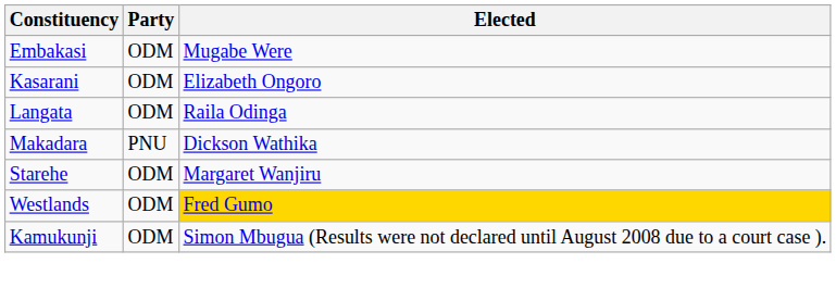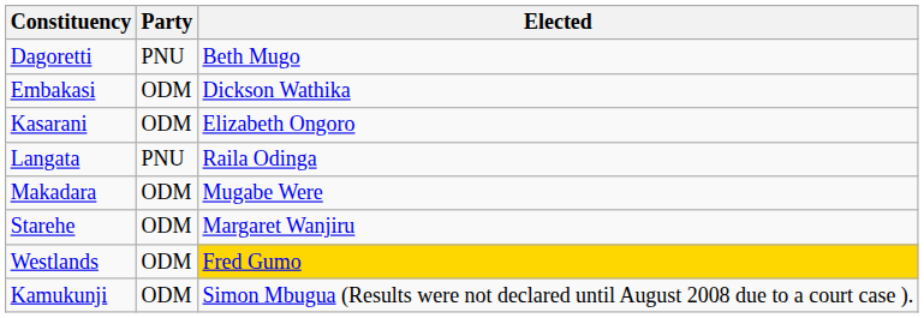 <table class="wikitable">
 <tr>
 <th>Constituency</th>
 <th>Party  <br><small></small></th>
 <th>Elected</th>
 </tr>
 <tr>
+<td><a href='#'>Dagoretti</a></td>
+<td>PNU</td>
+<td><a href='#'>Beth Mugo</a></td>
+</tr>
+<tr>
 <td><a href='#'>Embakasi</a></td>
 <td>ODM</td>
-<td><a href='#'>Mugabe Were</a></td>
+<td><a href='#'>Dickson Wathika</a></td>
 </tr>
 <tr>
 <td><a href='#'>Kasarani</a></td>
 <td>ODM</td>
 <td><a href='#'>Elizabeth Ongoro</a></td>
 </tr>
 <tr>
 <td><a href='#'>Langata</a></td>
-<td>ODM</td>
+<td>PNU</td>
 <td><a href='#'>Raila Odinga</a></td>
 </tr>
 <tr>
 <td><a href='#'>Makadara</a></td>
-<td>PNU</td>
-<td><a href='#'>Dickson Wathika</a></td>
+<td>ODM</td>
+<td><a href='#'>Mugabe Were</a></td>
 </tr>
 <tr>
 <td><a href='#'>Starehe</a></td>
 <td>ODM</td>
 <td><a href='#'>Margaret Wanjiru</a></td>
 </tr>
 <tr>
 <td><a href='#'>Westlands</a></td>
 <td>ODM</td>
 <td style="background: gold;"><a href='#'>Fred Gumo</a></td>
 </tr>
 <tr>
 <td><a href='#'>Kamukunji</a></td>
 <td>ODM</td>
 <td><a href='#'>Simon Mbugua</a> (Results were not declared until August 2008 due to a court case ).</td>
 </tr>
 </table>
